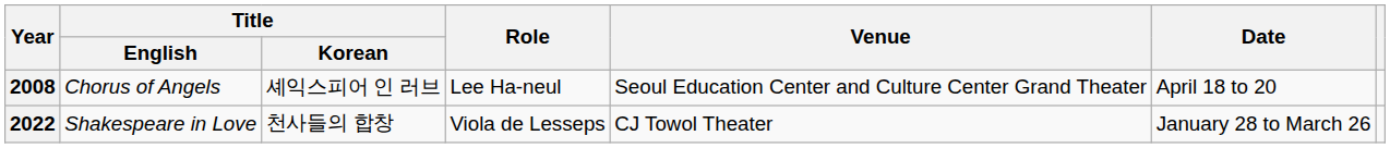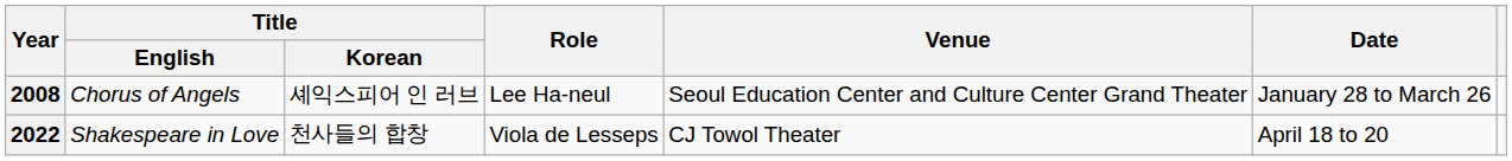 <table class="wikitable sortable plainrowheaders" style="text-align:left; font-size:100%;">
 <tr>
 <th rowspan="2" scope="col">Year</th>
 <th colspan="2" scope="col">Title</th>
 <th rowspan="2" scope="col">Role</th>
 <th rowspan="2" scope="col" class="unsortable">Venue</th>
 <th rowspan="2" scope="col">Date</th>
 <th rowspan="2" scope="col" class="unsortable"></th>
 </tr>
 <tr>
 <th>English</th>
 <th>Korean</th>
 </tr>
 <tr>
 <th scope="row">2008</th>
 <td><em>Chorus of Angels</em></td>
 <td>셰익스피어 인 러브</td>
 <td>Lee Ha-neul</td>
 <td>Seoul Education Center and Culture Center Grand Theater</td>
-<td>April 18 to 20</td>
+<td>January 28 to March 26</td>
 <td></td>
 </tr>
 <tr>
 <th scope="row">2022</th>
 <td><em>Shakespeare in Love</em></td>
 <td>천사들의 합창</td>
 <td>Viola de Lesseps</td>
 <td>CJ Towol Theater</td>
-<td>January 28 to March 26</td>
+<td>April 18 to 20</td>
 <td></td>
 </tr>
 </table>
